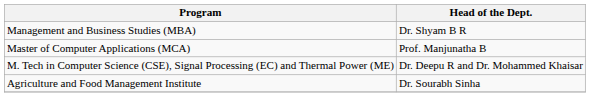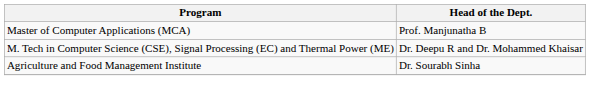 <table class="wikitable" style="background:#fffggf;">
 <tr>
 <th>Program</th>
 <th>Head of the Dept.</th>
-</tr>
-<tr>
-<td>Management and Business Studies (MBA)</td>
-<td>Dr. Shyam B R</td>
 </tr>
 <tr>
 <td>Master of Computer Applications (MCA)</td>
 <td>Prof. Manjunatha B</td>
 </tr>
 <tr>
 <td>M. Tech in Computer Science (CSE), Signal Processing (EC) and Thermal Power (ME)</td>
 <td>Dr. Deepu R and Dr. Mohammed Khaisar</td>
 </tr>
 <tr>
 <td>Agriculture and Food Management Institute</td>
 <td>Dr. Sourabh Sinha</td>
 </tr>
 <tr>
 </tr>
 </table>
